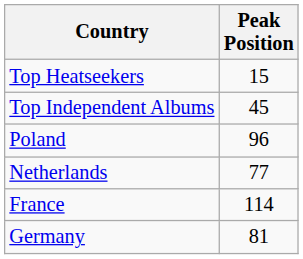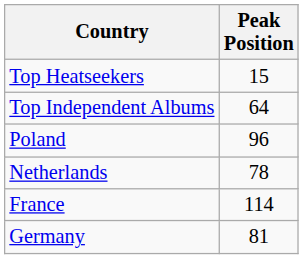 <table class="wikitable sortable">
 <tr>
 <th>Country</th>
 <th>Peak<br>Position</th>
 </tr>
 <tr>
 <td><a href='#'>Top Heatseekers</a></td>
 <td align="center">15</td>
 </tr>
 <tr>
 <td><a href='#'>Top Independent Albums</a></td>
-<td align="center">45</td>
+<td align="center">64</td>
 </tr>
 <tr>
 <td><a href='#'>Poland</a></td>
 <td align="center">96</td>
 </tr>
 <tr>
 <td><a href='#'>Netherlands</a></td>
-<td align="center">77</td>
+<td align="center">78</td>
 </tr>
 <tr>
 <td><a href='#'>France</a></td>
 <td align="center">114</td>
 </tr>
 <tr>
 <td><a href='#'>Germany</a></td>
 <td align="center">81</td>
 </tr>
 </table>
